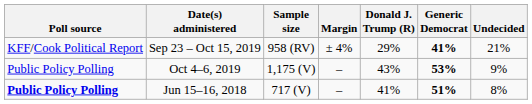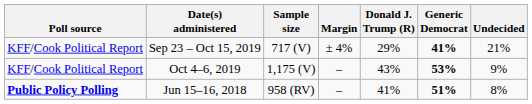 <table class="wikitable" style="font-size:90%;text-align:center;">
 <tr valign=bottom style="font-size:90%;">
 <th>Poll source</th>
 <th>Date(s)<br>administered</th>
 <th>Sample<br>size</th>
 <th>Margin<br></th>
 <th>Donald J.<br>Trump (R)</th>
 <th>Generic<br>Democrat</th>
 <th>Undecided</th>
 </tr>
 <tr>
 <td style="text-align:left;"><a href='#'>KFF</a>/<a href='#'>Cook Political Report</a></td>
 <td>Sep 23 – Oct 15, 2019</td>
-<td>958 (RV)</td>
+<td>717 (V)</td>
 <td>± 4%</td>
 <td>29%</td>
 <td><strong>41%</strong></td>
 <td>21%</td>
 </tr>
 <tr>
-<td style="text-align:left;"><a href='#'>Public Policy Polling</a></td>
+<td style="text-align:left;"><a href='#'>KFF</a>/<a href='#'>Cook Political Report</a></td>
 <td>Oct 4–6, 2019</td>
 <td>1,175 (V)</td>
 <td>–</td>
 <td>43%</td>
 <td><strong>53%</strong></td>
 <td>9%</td>
 </tr>
 <tr>
 <td style="text-align:left;"><strong><a href='#'>Public Policy Polling</a></strong></td>
 <td>Jun 15–16, 2018</td>
-<td>717 (V)</td>
+<td>958 (RV)</td>
 <td>–</td>
 <td>41%</td>
 <td><strong>51%</strong></td>
 <td>8%</td>
 </tr>
 </table>
